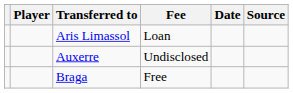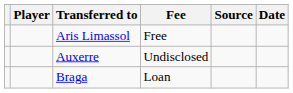 <table class="wikitable plainrowheaders sortable">
 <tr>
 <th></th>
 <th scope="col">Player</th>
 <th>Transferred to</th>
 <th style="width: 65px;">Fee</th>
+<th scope="col">Source</th>
 <th scope="col">Date</th>
-<th scope="col">Source</th>
 </tr>
 <tr>
 <td align="center"></td>
 <td></td>
 <td> <a href='#'>Aris Limassol</a></td>
-<td>Loan</td>
+<td>Free</td>
 <td></td>
 <td></td>
 </tr>
 <tr>
 <td align="center"></td>
 <td></td>
 <td> <a href='#'>Auxerre</a></td>
 <td>Undisclosed</td>
 <td></td>
 <td></td>
 </tr>
 <tr>
 <td align="center"></td>
 <td></td>
 <td> <a href='#'>Braga</a></td>
-<td>Free</td>
+<td>Loan</td>
 <td></td>
 <td></td>
 </tr>
 </table>
